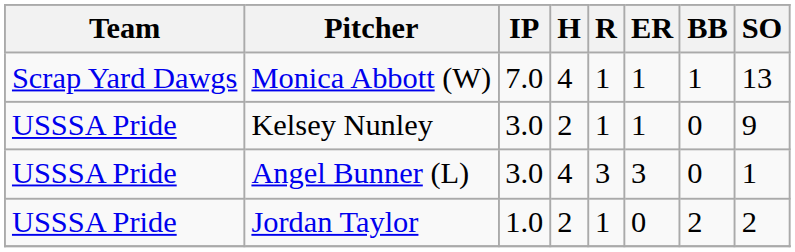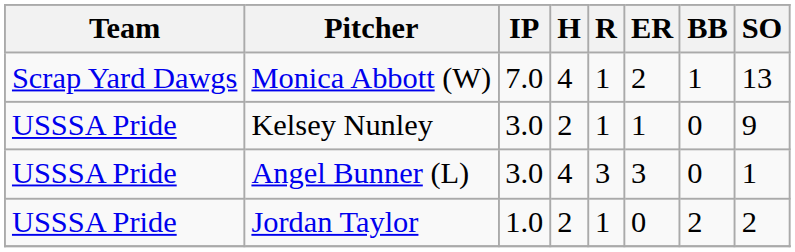 <table class="wikitable">
 <tr>
 <th>Team</th>
 <th>Pitcher</th>
 <th>IP</th>
 <th>H</th>
 <th>R</th>
 <th>ER</th>
 <th>BB</th>
 <th>SO</th>
 </tr>
 <tr>
 <td><a href='#'>Scrap Yard Dawgs</a></td>
 <td><a href='#'>Monica Abbott</a> (W)</td>
 <td>7.0</td>
 <td>4</td>
 <td>1</td>
-<td>1</td>
+<td>2</td>
 <td>1</td>
 <td>13</td>
 </tr>
 <tr>
 <td><a href='#'>USSSA Pride</a></td>
 <td>Kelsey Nunley</td>
 <td>3.0</td>
 <td>2</td>
 <td>1</td>
 <td>1</td>
 <td>0</td>
 <td>9</td>
 </tr>
 <tr>
 <td><a href='#'>USSSA Pride</a></td>
 <td><a href='#'>Angel Bunner</a> (L)</td>
 <td>3.0</td>
 <td>4</td>
 <td>3</td>
 <td>3</td>
 <td>0</td>
 <td>1</td>
 </tr>
 <tr>
 <td><a href='#'>USSSA Pride</a></td>
 <td><a href='#'>Jordan Taylor</a></td>
 <td>1.0</td>
 <td>2</td>
 <td>1</td>
 <td>0</td>
 <td>2</td>
 <td>2</td>
 </tr>
 <tr>
 </tr>
 </table>
